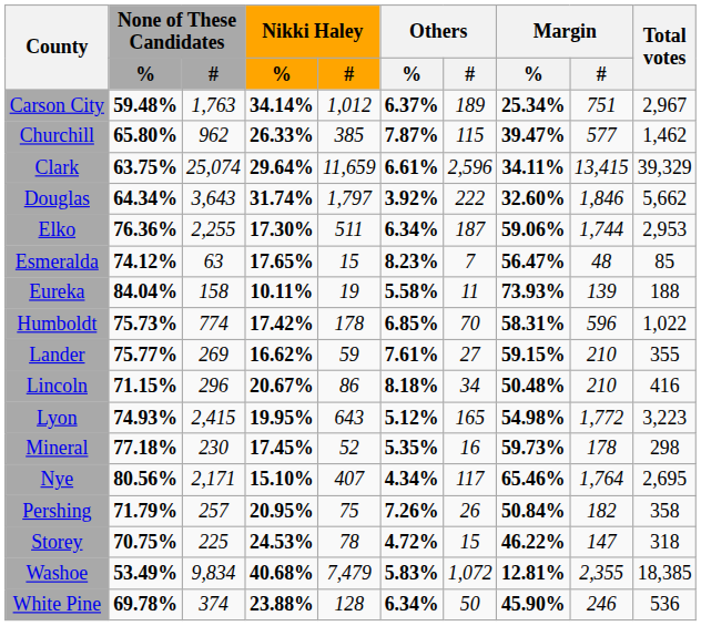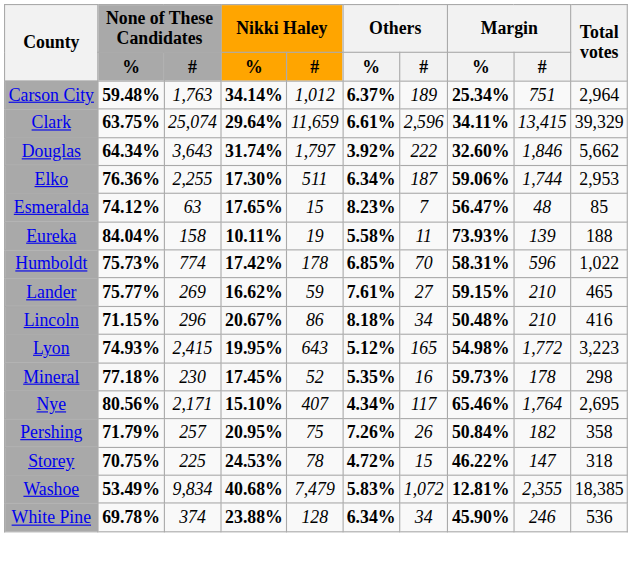 <table class="wikitable sortable" style="text-align:center;">
 <tr>
 <th rowspan="2">County</th>
 <th colspan="2" style="background:#A9A9A9;">None of These<br>Candidates</th>
 <th colspan="2" style="background:#FFA500;">Nikki Haley</th>
 <th colspan="2">Others</th>
 <th colspan="2">Margin</th>
 <th rowspan="2">Total<br>votes</th>
 </tr>
 <tr>
 <th style="background:#A9A9A9">%</th>
 <th style="background:#A9A9A9">#</th>
 <th style="background:#FFA500;">%</th>
 <th style="background:#FFA500;">#</th>
 <th>%</th>
 <th>#</th>
 <th>%</th>
 <th>#</th>
 </tr>
 <tr>
 <td style="background:#A9A9A9"><a href='#'>Carson City</a></td>
 <td><strong>59.48%</strong></td>
 <td><em>1,763</em></td>
 <td><strong>34.14%</strong></td>
 <td><em>1,012</em></td>
 <td><strong>6.37%</strong></td>
 <td><em>189</em></td>
 <td><strong>25.34%</strong></td>
 <td><em>751</em></td>
-<td>2,967</td>
-</tr>
-<tr>
-<td style="background:#A9A9A9"><a href='#'>Churchill</a></td>
-<td><strong>65.80%</strong></td>
-<td><em>962</em></td>
-<td><strong>26.33%</strong></td>
-<td><em>385</em></td>
-<td><strong>7.87%</strong></td>
-<td><em>115</em></td>
-<td><strong>39.47%</strong></td>
-<td><em>577</em></td>
-<td>1,462</td>
+<td>2,964</td>
 </tr>
 <tr>
 <td style="background:#A9A9A9"><a href='#'>Clark</a></td>
 <td><strong>63.75%</strong></td>
 <td><em>25,074</em></td>
 <td><strong>29.64%</strong></td>
 <td><em>11,659</em></td>
 <td><strong>6.61%</strong></td>
 <td><em>2,596</em></td>
 <td><strong>34.11%</strong></td>
 <td><em>13,415</em></td>
 <td>39,329</td>
 </tr>
 <tr>
 <td style="background:#A9A9A9"><a href='#'>Douglas</a></td>
 <td><strong>64.34%</strong></td>
 <td><em>3,643</em></td>
 <td><strong>31.74%</strong></td>
 <td><em>1,797</em></td>
 <td><strong>3.92%</strong></td>
 <td><em>222</em></td>
 <td><strong>32.60%</strong></td>
 <td><em>1,846</em></td>
 <td>5,662</td>
 </tr>
 <tr>
 <td style="background:#A9A9A9"><a href='#'>Elko</a></td>
 <td><strong>76.36%</strong></td>
 <td><em>2,255</em></td>
 <td><strong>17.30%</strong></td>
 <td><em>511</em></td>
 <td><strong>6.34%</strong></td>
 <td><em>187</em></td>
 <td><strong>59.06%</strong></td>
 <td><em>1,744</em></td>
 <td>2,953</td>
 </tr>
 <tr>
 <td style="background:#A9A9A9"><a href='#'>Esmeralda</a></td>
 <td><strong>74.12%</strong></td>
 <td><em>63</em></td>
 <td><strong>17.65%</strong></td>
 <td><em>15</em></td>
 <td><strong>8.23%</strong></td>
 <td><em>7</em></td>
 <td><strong>56.47%</strong></td>
 <td><em>48</em></td>
 <td>85</td>
 </tr>
 <tr>
 <td style="background:#A9A9A9"><a href='#'>Eureka</a></td>
 <td><strong>84.04%</strong></td>
 <td><em>158</em></td>
 <td><strong>10.11%</strong></td>
 <td><em>19</em></td>
 <td><strong>5.58%</strong></td>
 <td><em>11</em></td>
 <td><strong>73.93%</strong></td>
 <td><em>139</em></td>
 <td>188</td>
 </tr>
 <tr>
 <td style="background:#A9A9A9"><a href='#'>Humboldt</a></td>
 <td><strong>75.73%</strong></td>
 <td><em>774</em></td>
 <td><strong>17.42%</strong></td>
 <td><em>178</em></td>
 <td><strong>6.85%</strong></td>
 <td><em>70</em></td>
 <td><strong>58.31%</strong></td>
 <td><em>596</em></td>
 <td>1,022</td>
 </tr>
 <tr>
 <td style="background:#A9A9A9"><a href='#'>Lander</a></td>
 <td><strong>75.77%</strong></td>
 <td><em>269</em></td>
 <td><strong>16.62%</strong></td>
 <td><em>59</em></td>
 <td><strong>7.61%</strong></td>
 <td><em>27</em></td>
 <td><strong>59.15%</strong></td>
 <td><em>210</em></td>
-<td>355</td>
+<td>465</td>
 </tr>
 <tr>
 <td style="background:#A9A9A9"><a href='#'>Lincoln</a></td>
 <td><strong>71.15%</strong></td>
 <td><em>296</em></td>
 <td><strong>20.67%</strong></td>
 <td><em>86</em></td>
 <td><strong>8.18%</strong></td>
 <td><em>34</em></td>
 <td><strong>50.48%</strong></td>
 <td><em>210</em></td>
 <td>416</td>
 </tr>
 <tr>
 <td style="background:#A9A9A9"><a href='#'>Lyon</a></td>
 <td><strong>74.93%</strong></td>
 <td><em>2,415</em></td>
 <td><strong>19.95%</strong></td>
 <td><em>643</em></td>
 <td><strong>5.12%</strong></td>
 <td><em>165</em></td>
 <td><strong>54.98%</strong></td>
 <td><em>1,772</em></td>
 <td>3,223</td>
 </tr>
 <tr>
 <td style="background:#A9A9A9"><a href='#'>Mineral</a></td>
 <td><strong>77.18%</strong></td>
 <td><em>230</em></td>
 <td><strong>17.45%</strong></td>
 <td><em>52</em></td>
 <td><strong>5.35%</strong></td>
 <td><em>16</em></td>
 <td><strong>59.73%</strong></td>
 <td><em>178</em></td>
 <td>298</td>
 </tr>
 <tr>
 <td style="background:#A9A9A9"><a href='#'>Nye</a></td>
 <td><strong>80.56%</strong></td>
 <td><em>2,171</em></td>
 <td><strong>15.10%</strong></td>
 <td><em>407</em></td>
 <td><strong>4.34%</strong></td>
 <td><em>117</em></td>
 <td><strong>65.46%</strong></td>
 <td><em>1,764</em></td>
 <td>2,695</td>
 </tr>
 <tr>
 <td style="background:#A9A9A9"><a href='#'>Pershing</a></td>
 <td><strong>71.79%</strong></td>
 <td><em>257</em></td>
 <td><strong>20.95%</strong></td>
 <td><em>75</em></td>
 <td><strong>7.26%</strong></td>
 <td><em>26</em></td>
 <td><strong>50.84%</strong></td>
 <td><em>182</em></td>
 <td>358</td>
 </tr>
 <tr>
 <td style="background:#A9A9A9"><a href='#'>Storey</a></td>
 <td><strong>70.75%</strong></td>
 <td><em>225</em></td>
 <td><strong>24.53%</strong></td>
 <td><em>78</em></td>
 <td><strong>4.72%</strong></td>
 <td><em>15</em></td>
 <td><strong>46.22%</strong></td>
 <td><em>147</em></td>
 <td>318</td>
 </tr>
 <tr>
 <td style="background:#A9A9A9"><a href='#'>Washoe</a></td>
 <td><strong>53.49%</strong></td>
 <td><em>9,834</em></td>
 <td><strong>40.68%</strong></td>
 <td><em>7,479</em></td>
 <td><strong>5.83%</strong></td>
 <td><em>1,072</em></td>
 <td><strong>12.81%</strong></td>
 <td><em>2,355</em></td>
 <td>18,385</td>
 </tr>
 <tr>
 <td style="background:#A9A9A9"><a href='#'>White Pine</a></td>
 <td><strong>69.78%</strong></td>
 <td><em>374</em></td>
 <td><strong>23.88%</strong></td>
 <td><em>128</em></td>
 <td><strong>6.34%</strong></td>
-<td><em>50</em></td>
+<td><em>34</em></td>
 <td><strong>45.90%</strong></td>
 <td><em>246</em></td>
 <td>536</td>
 </tr>
 </table>
